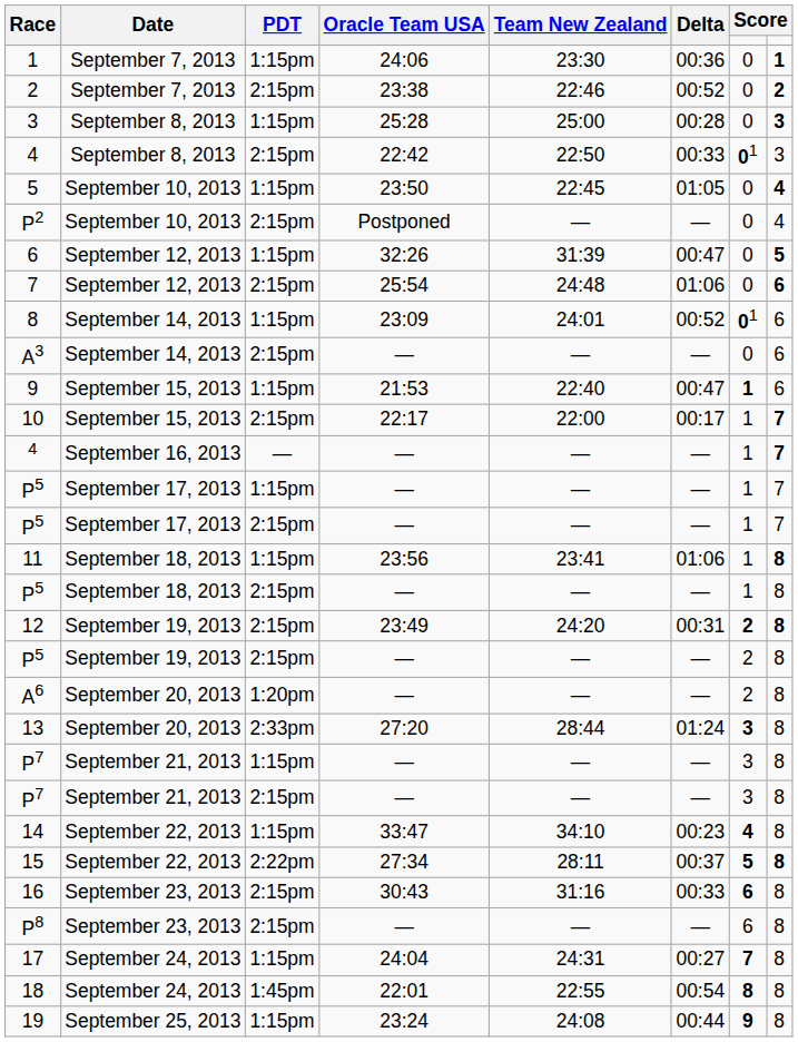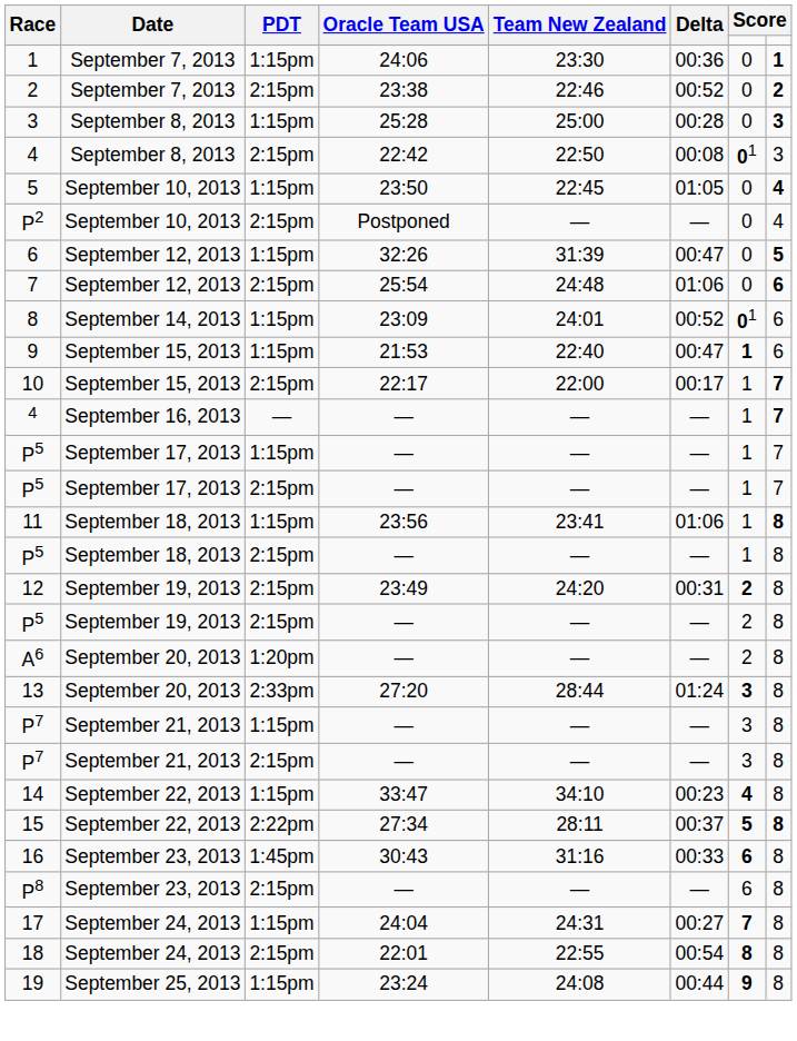 <table class="wikitable" style=text-align:center>
 <tr>
 <th rowspan="2">Race</th>
 <th rowspan="2">Date</th>
 <th rowspan="2"><a href='#'>PDT</a></th>
 <th rowspan="2"> <a href='#'>Oracle Team USA</a></th>
 <th rowspan="2"> <a href='#'>Team New Zealand</a></th>
 <th rowspan="2">Delta</th>
 <th colspan="2">Score</th>
 </tr>
 <tr>
 <td></td>
 <td></td>
 </tr>
 <tr>
 <td>1</td>
 <td>September 7, 2013</td>
 <td>1:15pm</td>
 <td>24:06</td>
 <td>23:30</td>
 <td>00:36</td>
 <td>0</td>
 <td><strong>1</strong></td>
 </tr>
 <tr>
 <td>2</td>
 <td>September 7, 2013</td>
 <td>2:15pm</td>
 <td>23:38</td>
 <td>22:46</td>
 <td>00:52</td>
 <td>0</td>
 <td><strong>2</strong></td>
 </tr>
 <tr>
 <td>3</td>
 <td>September 8, 2013</td>
 <td>1:15pm</td>
 <td>25:28</td>
 <td>25:00</td>
 <td>00:28</td>
 <td>0</td>
 <td><strong>3</strong></td>
 </tr>
 <tr>
 <td>4</td>
 <td>September 8, 2013</td>
 <td>2:15pm</td>
 <td>22:42</td>
 <td>22:50</td>
-<td>00:33</td>
+<td>00:08</td>
 <td><strong>0</strong><sup>1</sup></td>
 <td>3</td>
 </tr>
 <tr>
 <td>5</td>
 <td>September 10, 2013</td>
 <td>1:15pm</td>
 <td>23:50</td>
 <td>22:45</td>
 <td>01:05</td>
 <td>0</td>
 <td><strong>4</strong></td>
 </tr>
 <tr>
 <td>P<sup>2</sup></td>
 <td>September 10, 2013</td>
 <td>2:15pm</td>
 <td>Postponed</td>
 <td>—</td>
 <td>—</td>
 <td>0</td>
 <td>4</td>
 </tr>
 <tr>
 <td>6</td>
 <td>September 12, 2013</td>
 <td>1:15pm</td>
 <td>32:26</td>
 <td>31:39</td>
 <td>00:47</td>
 <td>0</td>
 <td><strong>5</strong></td>
 </tr>
 <tr>
 <td>7</td>
 <td>September 12, 2013</td>
 <td>2:15pm</td>
 <td>25:54</td>
 <td>24:48</td>
 <td>01:06</td>
 <td>0</td>
 <td><strong>6</strong></td>
 </tr>
 <tr>
 <td>8</td>
 <td>September 14, 2013</td>
 <td>1:15pm</td>
 <td>23:09</td>
 <td>24:01</td>
 <td>00:52</td>
 <td><strong>0</strong><sup>1</sup></td>
-<td>6</td>
-</tr>
-<tr>
-<td>A<sup>3</sup></td>
-<td>September 14, 2013</td>
-<td>2:15pm</td>
-<td>—</td>
-<td>—</td>
-<td>—</td>
-<td>0</td>
 <td>6</td>
 </tr>
 <tr>
 <td>9</td>
 <td>September 15, 2013</td>
 <td>1:15pm</td>
 <td>21:53</td>
 <td>22:40</td>
 <td>00:47</td>
 <td><strong>1</strong></td>
 <td>6</td>
 </tr>
 <tr>
 <td>10</td>
 <td>September 15, 2013</td>
 <td>2:15pm</td>
 <td>22:17</td>
 <td>22:00</td>
 <td>00:17</td>
 <td>1</td>
 <td><strong>7</strong></td>
 </tr>
 <tr>
 <td><sup>4</sup></td>
 <td>September 16, 2013</td>
 <td>—</td>
 <td>—</td>
 <td>—</td>
 <td>—</td>
 <td>1</td>
 <td><strong>7</strong></td>
 </tr>
 <tr>
 <td>P<sup>5</sup></td>
 <td>September 17, 2013</td>
 <td>1:15pm</td>
 <td>—</td>
 <td>—</td>
 <td>—</td>
 <td>1</td>
 <td>7</td>
 </tr>
 <tr>
 <td>P<sup>5</sup></td>
 <td>September 17, 2013</td>
 <td>2:15pm</td>
 <td>—</td>
 <td>—</td>
 <td>—</td>
 <td>1</td>
 <td>7</td>
 </tr>
 <tr>
 <td>11</td>
 <td>September 18, 2013</td>
 <td>1:15pm</td>
 <td>23:56</td>
 <td>23:41</td>
 <td>01:06</td>
 <td>1</td>
 <td><strong>8</strong></td>
 </tr>
 <tr>
 <td>P<sup>5</sup></td>
 <td>September 18, 2013</td>
 <td>2:15pm</td>
 <td>—</td>
 <td>—</td>
 <td>—</td>
 <td>1</td>
 <td>8</td>
 </tr>
 <tr>
 <td>12</td>
 <td>September 19, 2013</td>
 <td>2:15pm</td>
 <td>23:49</td>
 <td>24:20</td>
 <td>00:31</td>
 <td><strong>2</strong></td>
-<td><strong>8</strong></td>
+<td>8</td>
 </tr>
 <tr>
 <td>P<sup>5</sup></td>
 <td>September 19, 2013</td>
 <td>2:15pm</td>
 <td>—</td>
 <td>—</td>
 <td>—</td>
 <td>2</td>
 <td>8</td>
 </tr>
 <tr>
 <td>A<sup>6</sup></td>
 <td>September 20, 2013</td>
 <td>1:20pm</td>
 <td>—</td>
 <td>—</td>
 <td>—</td>
 <td>2</td>
 <td>8</td>
 </tr>
 <tr>
 <td>13</td>
 <td>September 20, 2013</td>
 <td>2:33pm</td>
 <td>27:20</td>
 <td>28:44</td>
 <td>01:24</td>
 <td><strong>3</strong></td>
 <td>8</td>
 </tr>
 <tr>
 <td>P<sup>7</sup></td>
 <td>September 21, 2013</td>
 <td>1:15pm</td>
 <td>—</td>
 <td>—</td>
 <td>—</td>
 <td>3</td>
 <td>8</td>
 </tr>
 <tr>
 <td>P<sup>7</sup></td>
 <td>September 21, 2013</td>
 <td>2:15pm</td>
 <td>—</td>
 <td>—</td>
 <td>—</td>
 <td>3</td>
 <td>8</td>
 </tr>
 <tr>
 <td>14</td>
 <td>September 22, 2013</td>
 <td>1:15pm</td>
 <td>33:47</td>
 <td>34:10</td>
 <td>00:23</td>
 <td><strong>4</strong></td>
 <td>8</td>
 </tr>
 <tr>
 <td>15</td>
 <td>September 22, 2013</td>
 <td>2:22pm</td>
 <td>27:34</td>
 <td>28:11</td>
 <td>00:37</td>
 <td><strong>5</strong></td>
 <td><strong>8</strong></td>
 </tr>
 <tr>
 <td>16</td>
 <td>September 23, 2013</td>
-<td>2:15pm</td>
+<td>1:45pm</td>
 <td>30:43</td>
 <td>31:16</td>
 <td>00:33</td>
 <td><strong>6</strong></td>
 <td>8</td>
 </tr>
 <tr>
 <td>P<sup>8</sup></td>
 <td>September 23, 2013</td>
 <td>2:15pm</td>
 <td>—</td>
 <td>—</td>
 <td>—</td>
 <td>6</td>
 <td>8</td>
 </tr>
 <tr>
 <td>17</td>
 <td>September 24, 2013</td>
 <td>1:15pm</td>
 <td>24:04</td>
 <td>24:31</td>
 <td>00:27</td>
 <td><strong>7</strong></td>
 <td>8</td>
 </tr>
 <tr>
 <td>18</td>
 <td>September 24, 2013</td>
-<td>1:45pm</td>
+<td>2:15pm</td>
 <td>22:01</td>
 <td>22:55</td>
 <td>00:54</td>
 <td><strong>8</strong></td>
 <td>8</td>
 </tr>
 <tr>
 <td>19</td>
 <td>September 25, 2013</td>
 <td>1:15pm</td>
 <td>23:24</td>
 <td>24:08</td>
 <td>00:44</td>
 <td><strong>9</strong></td>
 <td>8</td>
 </tr>
 </table>
